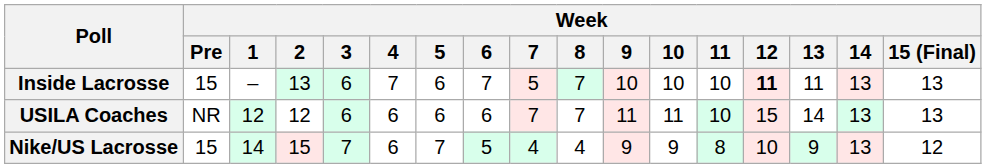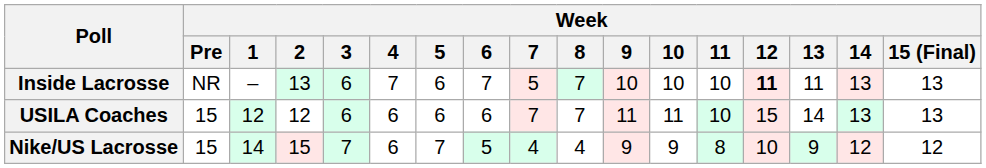 <table class="wikitable" style="white-space:nowrap;">
 <tr>
 <th scope="col" width="100" rowspan="2">Poll</th>
 <th colspan="25">Week</th>
 </tr>
 <tr>
 <th scope="col" width="30">Pre<br></th>
 <th scope="col" width="30">1<br></th>
 <th scope="col" width="30">2<br></th>
 <th scope="col" width="30">3<br></th>
 <th scope="col" width="30">4<br></th>
 <th scope="col" width="30">5<br></th>
 <th scope="col" width="30">6<br></th>
 <th scope="col" width="30">7<br></th>
 <th scope="col" width="30">8<br></th>
 <th scope="col" width="30">9<br></th>
 <th scope="col" width="30">10<br></th>
 <th scope="col" width="30">11<br></th>
 <th scope="col" width="30">12<br></th>
 <th scope="col" width="30">13<br></th>
 <th scope="col" width="30">14<br></th>
 <th scope="col" width="30">15 (Final)<br></th>
 </tr>
 <tr style="text-align:center;">
 <th>Inside Lacrosse</th>
-<td bgcolor=FFFFFF>15</td>
+<td bgcolor=FFFFFF>NR</td>
 <td bgcolor=FFFFFF>–</td>
 <td bgcolor=D8FFEB>13</td>
 <td bgcolor=D8FFEB>6</td>
 <td bgcolor=FFFFFF>7</td>
 <td bgcolor=FFFFFF>6</td>
 <td bgcolor=FFFFFF>7</td>
 <td bgcolor=FFE6E6>5</td>
 <td bgcolor=D8FFEB>7</td>
 <td bgcolor=FFE6E6>10</td>
 <td bgcolor=FFFFFF>10</td>
 <td bgcolor=FFFFFF>10</td>
 <td bgcolor=FFE6E6><strong>11</strong></td>
 <td bgcolor=FFFFFF>11</td>
 <td bgcolor=FFE6E6>13</td>
 <td bgcolor=FFFFFF>13</td>
 </tr>
 <tr style="text-align:center;">
 <th>USILA Coaches</th>
-<td bgcolor=FFFFFF>NR</td>
+<td bgcolor=FFFFFF>15</td>
 <td bgcolor=D8FFEB>12</td>
 <td bgcolor=FFFFFF>12</td>
 <td bgcolor=D8FFEB>6</td>
 <td bgcolor=FFFFFF>6</td>
 <td bgcolor=FFFFFF>6</td>
 <td bgcolor=FFFFFF>6</td>
 <td bgcolor=FFE6E6>7</td>
 <td bgcolor=FFFFFF>7</td>
 <td bgcolor=FFE6E6>11</td>
 <td bgcolor=FFFFFF>11</td>
 <td bgcolor=D8FFEB>10</td>
 <td bgcolor=FFE6E6>15</td>
 <td bgcolor=FFFFFF>14</td>
 <td bgcolor=D8FFEB>13</td>
 <td bgcolor=FFFFFF>13</td>
 </tr>
 <tr style="text-align:center;">
 <th>Nike/US Lacrosse</th>
 <td bgcolor=FFFFFF>15</td>
 <td bgcolor=D8FFEB>14</td>
 <td bgcolor=FFE6E6>15</td>
 <td bgcolor=D8FFEB>7</td>
 <td bgcolor=FFFFFF>6</td>
 <td bgcolor=FFFFFF>7</td>
 <td bgcolor=D8FFEB>5</td>
 <td bgcolor=D8FFEB>4</td>
 <td bgcolor=FFFFFF>4</td>
 <td bgcolor=FFE6E6>9</td>
 <td bgcolor=FFFFFF>9</td>
 <td bgcolor=D8FFEB>8</td>
 <td bgcolor=FFE6E6>10</td>
 <td bgcolor=D8FFEB>9</td>
-<td bgcolor=FFE6E6>13</td>
+<td bgcolor=FFE6E6>12</td>
 <td bgcolor=FFFFFF>12</td>
 </tr>
 </table>
